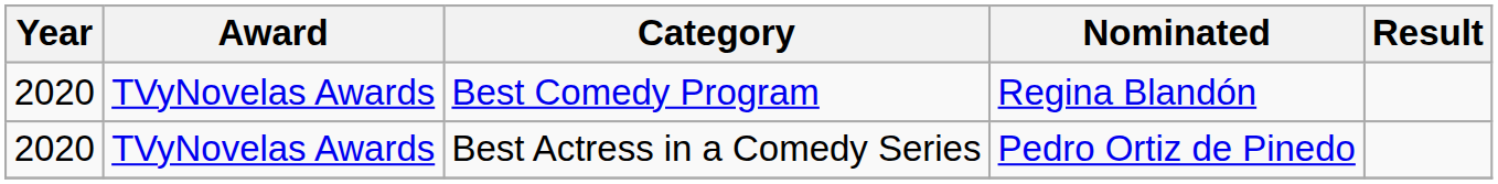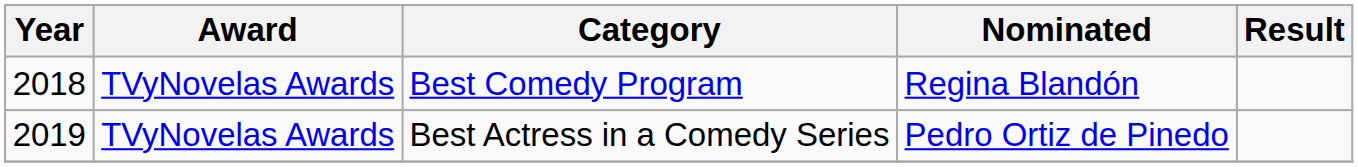 <table class="wikitable plainrowheaders">
 <tr>
 <th scope="col">Year</th>
 <th scope="col">Award</th>
 <th scope="col">Category</th>
 <th scope="col">Nominated</th>
 <th scope="col">Result</th>
 </tr>
 <tr>
-<td>2020</td>
+<td>2018</td>
 <td><a href='#'>TVyNovelas Awards</a></td>
 <td><a href='#'>Best Comedy Program</a></td>
 <td><a href='#'>Regina Blandón</a></td>
 <td></td>
 </tr>
 <tr>
-<td>2020</td>
+<td>2019</td>
 <td><a href='#'>TVyNovelas Awards</a></td>
 <td>Best Actress in a Comedy Series</td>
 <td><a href='#'>Pedro Ortiz de Pinedo</a></td>
 <td></td>
 </tr>
 <tr>
 </tr>
 </table>
